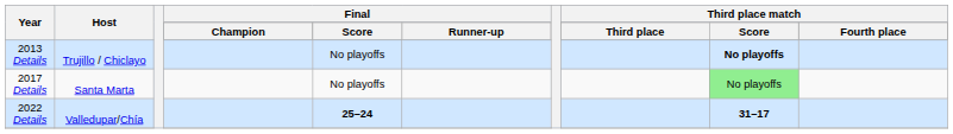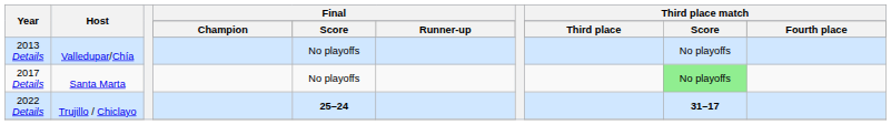 <table class="wikitable" style="font-size:90%; width: 98%; text-align: center;">
 <tr bgcolor=#C1D8FF>
 <th rowspan=2 width=5%>Year</th>
 <th rowspan=2 width=10%>Host</th>
 <th width=1% rowspan=100 bgcolor=ffffff></th>
 <th colspan=3>Final</th>
 <th width=1% rowspan=100 bgcolor=ffffff></th>
 <th colspan=3>Third place match</th>
 </tr>
 <tr bgcolor=FEF>
 <th width=15%>Champion</th>
 <th width=9%>Score</th>
 <th width=15%>Runner-up</th>
 <th width=15%>Third place</th>
 <th width=9%>Score</th>
 <th width=15%>Fourth place</th>
 </tr>
 <tr bgcolor=#D0E7FF>
 <td>2013<br><em><a href='#'>Details</a></em></td>
-<td><br><a href='#'>Trujillo</a> / <a href='#'>Chiclayo</a></td>
+<td><br><a href='#'>Valledupar</a>/<a href='#'>Chía</a></td>
 <td><strong></strong></td>
 <td><span>No playoffs</span></td>
 <td></td>
 <td></td>
-<td><strong><span>No playoffs</span></strong></td>
+<td><span>No playoffs</span></td>
 <td></td>
 </tr>
 <tr>
 <td>2017<br><em><a href='#'>Details</a></em></td>
 <td><br><a href='#'>Santa Marta</a></td>
 <td><strong></strong></td>
 <td><span>No playoffs</span></td>
 <td></td>
 <td></td>
 <td style="background: lightgreen;"><span>No playoffs</span></td>
 <td></td>
 </tr>
 <tr bgcolor=#D0E7FF>
 <td>2022<br><em><a href='#'>Details</a></em></td>
-<td><br><a href='#'>Valledupar</a>/<a href='#'>Chía</a></td>
+<td><br><a href='#'>Trujillo</a> / <a href='#'>Chiclayo</a></td>
 <td><strong></strong></td>
 <td><strong> 25–24 </strong></td>
 <td></td>
 <td></td>
 <td><strong> 31–17 </strong></td>
 <td></td>
 </tr>
 <tr>
 </tr>
 </table>
